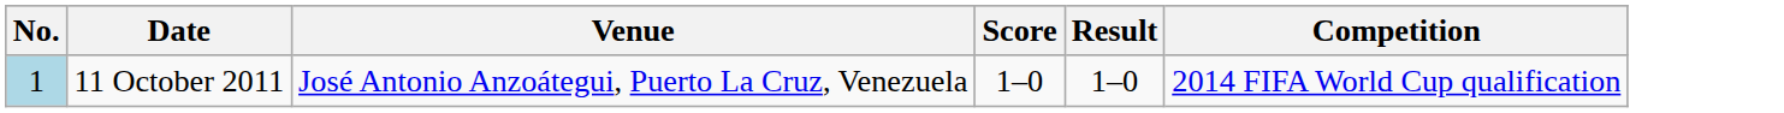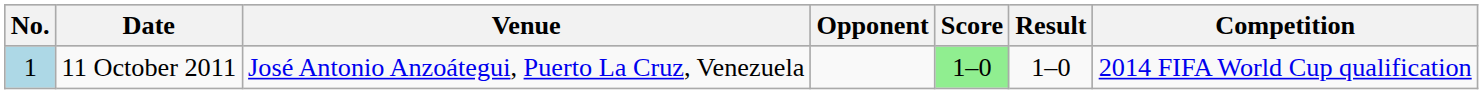 <table class="wikitable sortable">
 <tr>
 <th scope="col">No.</th>
 <th scope="col">Date</th>
 <th scope="col">Venue</th>
+<th scope="col">Opponent</th>
 <th scope="col">Score</th>
 <th scope="col">Result</th>
 <th scope="col">Competition</th>
 </tr>
 <tr>
 <td style="background: lightblue; text-align:center">1</td>
 <td>11 October 2011</td>
 <td><a href='#'>José Antonio Anzoátegui</a>, <a href='#'>Puerto La Cruz</a>, Venezuela</td>
-<td style="text-align:center">1–0</td>
+<td></td>
+<td style="background: lightgreen; text-align:center">1–0</td>
 <td style="text-align:center">1–0</td>
 <td><a href='#'>2014 FIFA World Cup qualification</a></td>
 </tr>
 </table>
